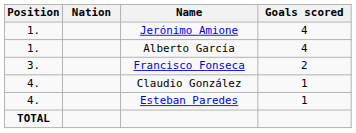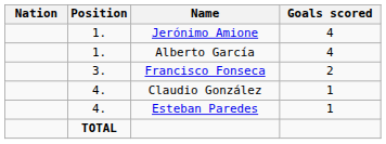 <table class="wikitable" style="font-size: 95%; text-align: center;">
 <tr>
+<th width=60>Nation</th>
 <th width=60>Position</th>
-<th width=60>Nation</th>
 <th width=150>Name</th>
 <th width=100>Goals scored</th>
 </tr>
 <tr>
+<td></td>
 <td>1.</td>
-<td></td>
 <td><a href='#'>Jerónimo Amione</a></td>
 <td>4</td>
 </tr>
 <tr>
+<td></td>
 <td>1.</td>
-<td></td>
 <td>Alberto García</td>
 <td>4</td>
 </tr>
 <tr>
+<td></td>
 <td>3.</td>
-<td></td>
 <td><a href='#'>Francisco Fonseca</a></td>
 <td>2</td>
 </tr>
 <tr>
+<td></td>
 <td>4.</td>
-<td></td>
 <td>Claudio González</td>
 <td>1</td>
 </tr>
 <tr>
+<td></td>
 <td>4.</td>
-<td></td>
 <td><a href='#'>Esteban Paredes</a></td>
 <td>1</td>
 </tr>
 <tr>
+<td></td>
 <td><strong>TOTAL</strong></td>
-<td></td>
 <td></td>
 <td></td>
 </tr>
 </table>
